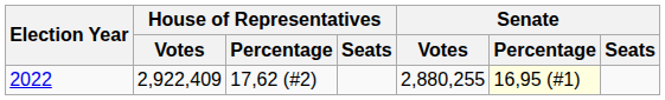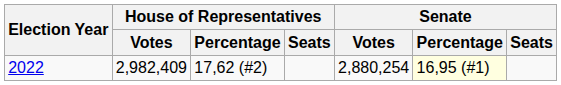 <table class="wikitable">
 <tr>
 <th rowspan="2">Election Year</th>
 <th colspan="3">House of Representatives</th>
 <th colspan="3">Senate</th>
 </tr>
 <tr>
 <th>Votes</th>
 <th>Percentage</th>
 <th>Seats</th>
 <th>Votes</th>
 <th>Percentage</th>
 <th>Seats</th>
 </tr>
 <tr>
 <td><a href='#'>2022</a></td>
-<td>2,922,409</td>
+<td>2,982,409</td>
 <td>17,62 (#2)</td>
 <td></td>
-<td>2,880,255</td>
+<td>2,880,254</td>
 <td style="background: lightyellow;">16,95 (#1)</td>
 <td></td>
 </tr>
 </table>
